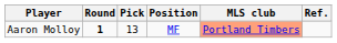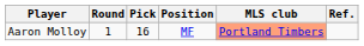 <table class="wikitable" style="text-align:center;">
 <tr style="background:#C0C0C0;">
 <th>Player</th>
 <th>Round</th>
 <th>Pick</th>
 <th>Position</th>
 <th>MLS club</th>
 <th>Ref.</th>
 </tr>
 <tr>
 <td>Aaron Molloy</td>
-<td><strong>1</strong></td>
-<td>13</td>
+<td>1</td>
+<td>16</td>
 <td><a href='#'>MF</a></td>
 <td style="background: lightsalmon;"><a href='#'>Portland Timbers</a></td>
 <td></td>
 </tr>
 </table>
